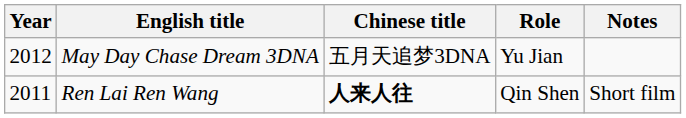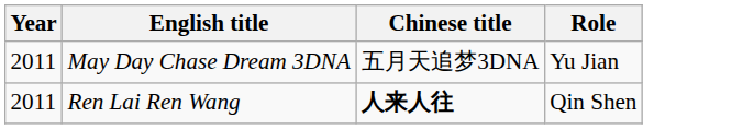 <table class="wikitable sortable">
 <tr>
 <th>Year</th>
 <th>English title</th>
 <th>Chinese title</th>
 <th>Role</th>
-<th class="unsortable">Notes</th>
 </tr>
 <tr>
-<td>2012</td>
+<td>2011</td>
 <td><em>May Day Chase Dream 3DNA</em></td>
 <td>五月天追梦3DNA</td>
 <td>Yu Jian</td>
-<td></td>
 </tr>
 <tr>
 <td>2011</td>
 <td><em>Ren Lai Ren Wang</em></td>
 <td><strong>人来人往</strong></td>
 <td>Qin Shen</td>
-<td>Short film</td>
 </tr>
 </table>
